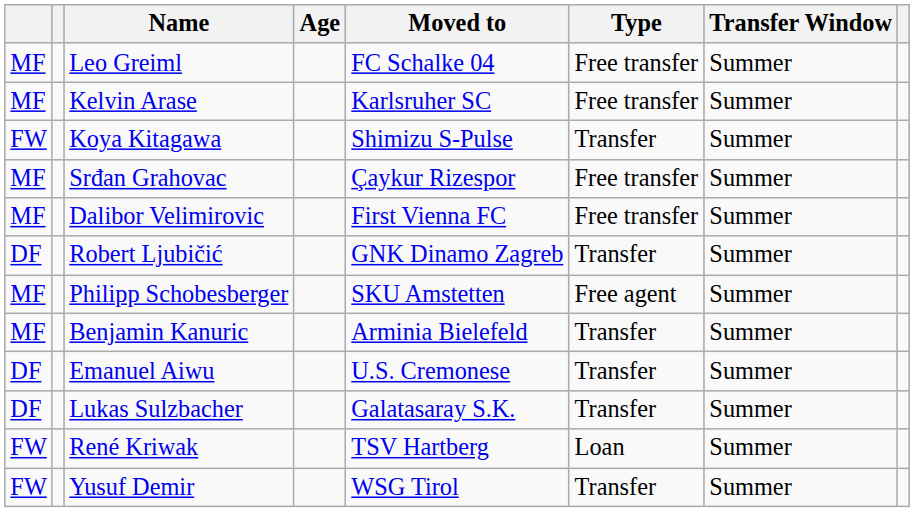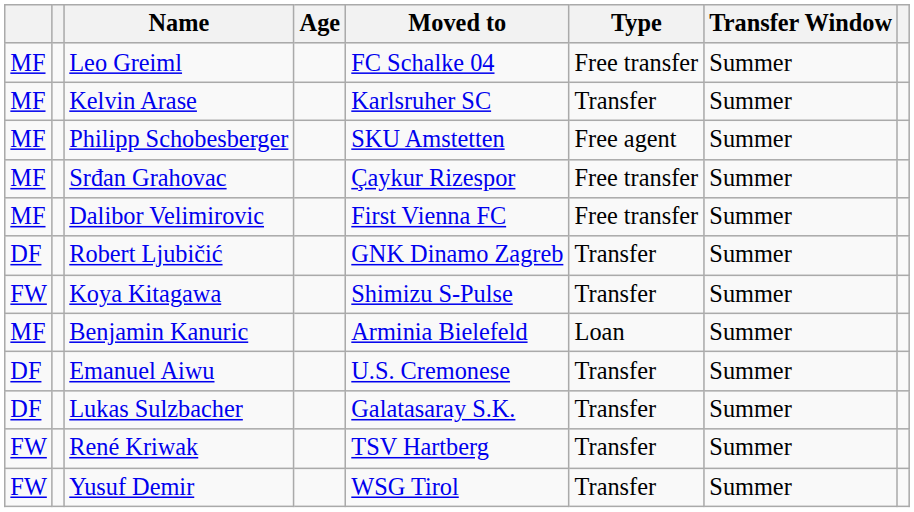 <table class="wikitable">
 <tr>
 <th></th>
 <th></th>
 <th>Name</th>
 <th>Age</th>
 <th>Moved to</th>
 <th>Type</th>
 <th>Transfer Window</th>
 <th></th>
 </tr>
 <tr>
 <td><a href='#'>MF</a></td>
 <td></td>
 <td><a href='#'>Leo Greiml</a></td>
 <td></td>
 <td> <a href='#'>FC Schalke 04</a></td>
 <td>Free transfer</td>
 <td>Summer</td>
 <td></td>
 </tr>
 <tr>
 <td><a href='#'>MF</a></td>
 <td></td>
 <td><a href='#'>Kelvin Arase</a></td>
 <td></td>
 <td> <a href='#'>Karlsruher SC</a></td>
-<td>Free transfer</td>
+<td>Transfer</td>
 <td>Summer</td>
 <td></td>
 </tr>
 <tr>
-<td><a href='#'>FW</a></td>
+<td><a href='#'>MF</a></td>
 <td></td>
-<td><a href='#'>Koya Kitagawa</a></td>
+<td><a href='#'>Philipp Schobesberger</a></td>
 <td></td>
-<td> <a href='#'>Shimizu S-Pulse</a></td>
-<td>Transfer</td>
+<td> <a href='#'>SKU Amstetten</a></td>
+<td>Free agent</td>
 <td>Summer</td>
 <td></td>
 </tr>
 <tr>
 <td><a href='#'>MF</a></td>
 <td></td>
 <td><a href='#'>Srđan Grahovac</a></td>
 <td></td>
 <td> <a href='#'>Çaykur Rizespor</a></td>
 <td>Free transfer</td>
 <td>Summer</td>
 <td></td>
 </tr>
 <tr>
 <td><a href='#'>MF</a></td>
 <td></td>
 <td><a href='#'>Dalibor Velimirovic</a></td>
 <td></td>
 <td> <a href='#'>First Vienna FC</a></td>
 <td>Free transfer</td>
 <td>Summer</td>
 <td></td>
 </tr>
 <tr>
 <td><a href='#'>DF</a></td>
 <td></td>
 <td><a href='#'>Robert Ljubičić</a></td>
 <td></td>
 <td> <a href='#'>GNK Dinamo Zagreb</a></td>
 <td>Transfer</td>
 <td>Summer</td>
 <td></td>
 </tr>
 <tr>
-<td><a href='#'>MF</a></td>
+<td><a href='#'>FW</a></td>
 <td></td>
-<td><a href='#'>Philipp Schobesberger</a></td>
+<td><a href='#'>Koya Kitagawa</a></td>
 <td></td>
-<td> <a href='#'>SKU Amstetten</a></td>
-<td>Free agent</td>
+<td> <a href='#'>Shimizu S-Pulse</a></td>
+<td>Transfer</td>
 <td>Summer</td>
 <td></td>
 </tr>
 <tr>
 <td><a href='#'>MF</a></td>
 <td></td>
 <td><a href='#'>Benjamin Kanuric</a></td>
 <td></td>
 <td> <a href='#'>Arminia Bielefeld</a></td>
-<td>Transfer</td>
+<td>Loan</td>
 <td>Summer</td>
 <td></td>
 </tr>
 <tr>
 <td><a href='#'>DF</a></td>
 <td></td>
 <td><a href='#'>Emanuel Aiwu</a></td>
 <td></td>
 <td> <a href='#'>U.S. Cremonese</a></td>
 <td>Transfer</td>
 <td>Summer</td>
 <td></td>
 </tr>
 <tr>
 <td><a href='#'>DF</a></td>
 <td></td>
 <td><a href='#'>Lukas Sulzbacher</a></td>
 <td></td>
 <td> <a href='#'>Galatasaray S.K.</a></td>
 <td>Transfer</td>
 <td>Summer</td>
 <td></td>
 </tr>
 <tr>
 <td><a href='#'>FW</a></td>
 <td></td>
 <td><a href='#'>René Kriwak</a></td>
 <td></td>
 <td> <a href='#'>TSV Hartberg</a></td>
-<td>Loan</td>
+<td>Transfer</td>
 <td>Summer</td>
 <td></td>
 </tr>
 <tr>
 <td><a href='#'>FW</a></td>
 <td></td>
 <td><a href='#'>Yusuf Demir</a></td>
 <td></td>
 <td> <a href='#'>WSG Tirol</a></td>
 <td>Transfer</td>
 <td>Summer</td>
 <td></td>
 </tr>
 </table>
